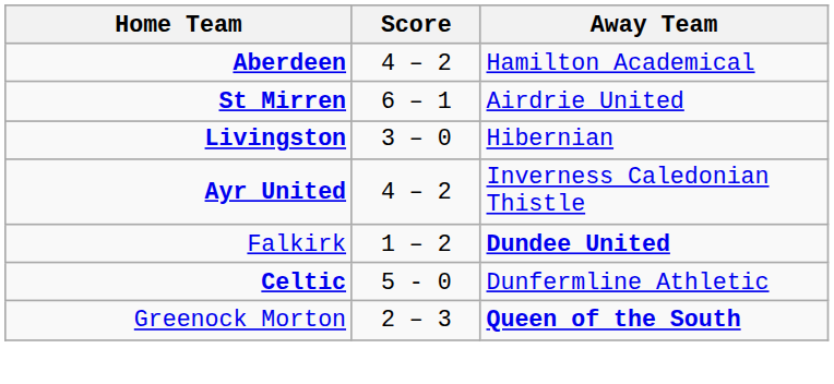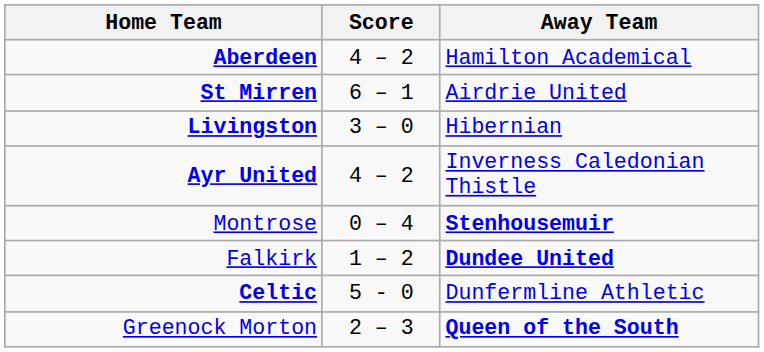 <table class="wikitable" style="border-collapse: collapse;">
 <tr>
 <th align="right" width="185">Home Team</th>
 <th align="center" width="65"> Score </th>
 <th align="left" width="185">Away Team</th>
 </tr>
 <tr>
 <td style="text-align: right;"><strong><a href='#'>Aberdeen</a></strong></td>
 <td style="text-align: center;">4 – 2</td>
 <td style="text-align: left;"><a href='#'>Hamilton Academical</a></td>
 </tr>
 <tr |->
 <td style="text-align: right;"><strong><a href='#'>St Mirren</a></strong></td>
 <td style="text-align: center;">6 – 1</td>
 <td style="text-align: left;"><a href='#'>Airdrie United</a></td>
 </tr>
 <tr>
 <td style="text-align: right;"><strong><a href='#'>Livingston</a></strong></td>
 <td style="text-align: center;">3 – 0</td>
 <td style="text-align: left;"><a href='#'>Hibernian</a></td>
 </tr>
 <tr>
 <td style="text-align: right;"><strong><a href='#'>Ayr United</a></strong></td>
 <td style="text-align: center;">4 – 2</td>
 <td style="text-align: left;"><a href='#'>Inverness Caledonian Thistle</a></td>
 </tr>
 <tr>
+<td style="text-align: right;"><a href='#'>Montrose</a></td>
+<td style="text-align: center;">0 – 4</td>
+<td style="text-align: left;"><strong><a href='#'>Stenhousemuir</a></strong></td>
+</tr>
+<tr>
 <td style="text-align: right;"><a href='#'>Falkirk</a></td>
 <td style="text-align: center;">1 – 2 </td>
 <td style="text-align: left;"><strong><a href='#'>Dundee United</a></strong></td>
 </tr>
 <tr>
 <td style="text-align: right;"><strong><a href='#'>Celtic</a></strong></td>
 <td style="text-align: center;">5 - 0</td>
 <td style="text-align: left;"><a href='#'>Dunfermline Athletic</a></td>
 </tr>
 <tr>
 <td style="text-align: right;"><a href='#'>Greenock Morton</a></td>
 <td style="text-align: center;">2 – 3 </td>
 <td style="text-align: left;"><strong><a href='#'>Queen of the South</a></strong></td>
 </tr>
 </table>
